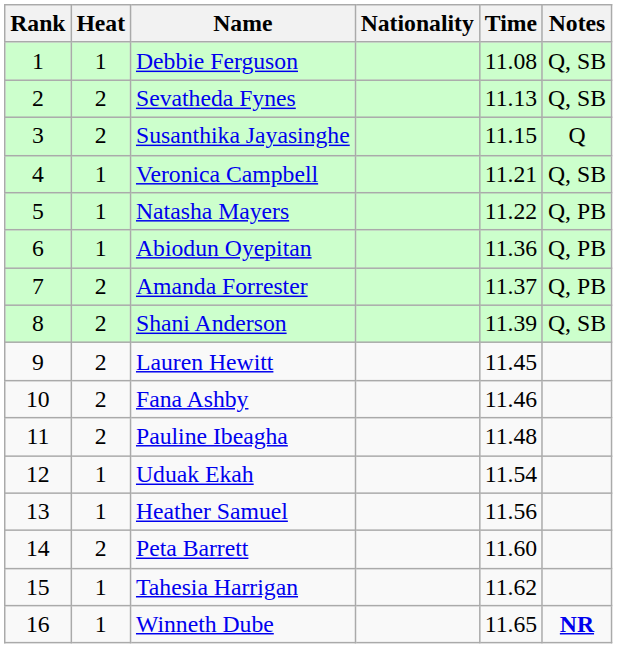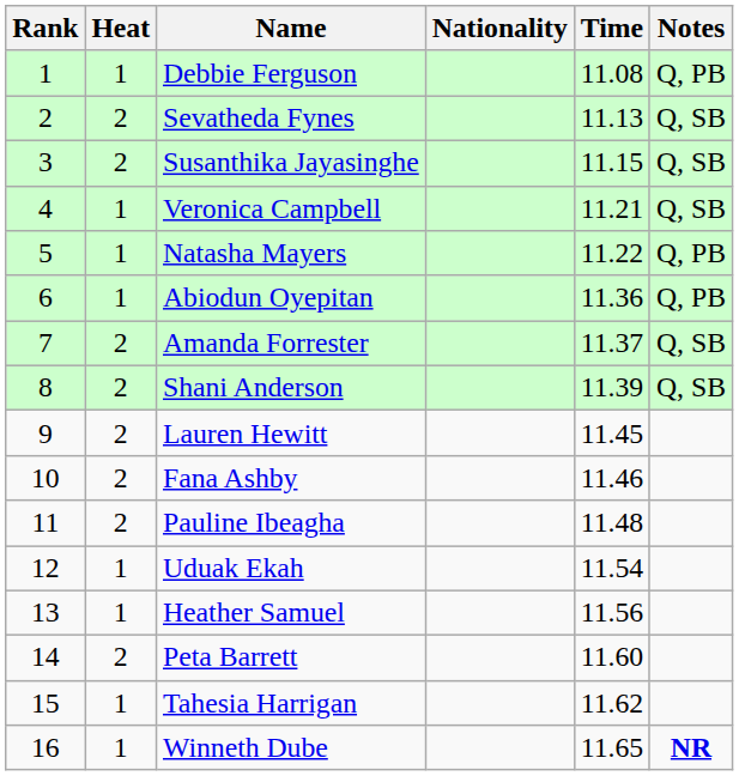 <table class="wikitable sortable" style="text-align:center">
 <tr>
 <th>Rank</th>
 <th>Heat</th>
 <th>Name</th>
 <th>Nationality</th>
 <th>Time</th>
 <th>Notes</th>
 </tr>
 <tr bgcolor=ccffcc>
 <td>1</td>
 <td>1</td>
 <td align=left><a href='#'>Debbie Ferguson</a></td>
 <td align=left></td>
 <td>11.08</td>
-<td>Q, SB</td>
+<td>Q, PB</td>
 </tr>
 <tr bgcolor=ccffcc>
 <td>2</td>
 <td>2</td>
 <td align=left><a href='#'>Sevatheda Fynes</a></td>
 <td align=left></td>
 <td>11.13</td>
 <td>Q, SB</td>
 </tr>
 <tr bgcolor=ccffcc>
 <td>3</td>
 <td>2</td>
 <td align=left><a href='#'>Susanthika Jayasinghe</a></td>
 <td align=left></td>
 <td>11.15</td>
-<td>Q</td>
+<td>Q, SB</td>
 </tr>
 <tr bgcolor=ccffcc>
 <td>4</td>
 <td>1</td>
 <td align=left><a href='#'>Veronica Campbell</a></td>
 <td align=left></td>
 <td>11.21</td>
 <td>Q, SB</td>
 </tr>
 <tr bgcolor=ccffcc>
 <td>5</td>
 <td>1</td>
 <td align=left><a href='#'>Natasha Mayers</a></td>
 <td align=left></td>
 <td>11.22</td>
 <td>Q, PB</td>
 </tr>
 <tr bgcolor=ccffcc>
 <td>6</td>
 <td>1</td>
 <td align=left><a href='#'>Abiodun Oyepitan</a></td>
 <td align=left></td>
 <td>11.36</td>
 <td>Q, PB</td>
 </tr>
 <tr bgcolor=ccffcc>
 <td>7</td>
 <td>2</td>
 <td align=left><a href='#'>Amanda Forrester</a></td>
 <td align=left></td>
 <td>11.37</td>
-<td>Q, PB</td>
+<td>Q, SB</td>
 </tr>
 <tr bgcolor=ccffcc>
 <td>8</td>
 <td>2</td>
 <td align=left><a href='#'>Shani Anderson</a></td>
 <td align=left></td>
 <td>11.39</td>
 <td>Q, SB</td>
 </tr>
 <tr>
 <td>9</td>
 <td>2</td>
 <td align=left><a href='#'>Lauren Hewitt</a></td>
 <td align=left></td>
 <td>11.45</td>
 <td></td>
 </tr>
 <tr>
 <td>10</td>
 <td>2</td>
 <td align=left><a href='#'>Fana Ashby</a></td>
 <td align=left></td>
 <td>11.46</td>
 <td></td>
 </tr>
 <tr>
 <td>11</td>
 <td>2</td>
 <td align=left><a href='#'>Pauline Ibeagha</a></td>
 <td align=left></td>
 <td>11.48</td>
 <td></td>
 </tr>
 <tr>
 <td>12</td>
 <td>1</td>
 <td align=left><a href='#'>Uduak Ekah</a></td>
 <td align=left></td>
 <td>11.54</td>
 <td></td>
 </tr>
 <tr>
 <td>13</td>
 <td>1</td>
 <td align=left><a href='#'>Heather Samuel</a></td>
 <td align=left></td>
 <td>11.56</td>
 <td></td>
 </tr>
 <tr>
 <td>14</td>
 <td>2</td>
 <td align=left><a href='#'>Peta Barrett</a></td>
 <td align=left></td>
 <td>11.60</td>
 <td></td>
 </tr>
 <tr>
 <td>15</td>
 <td>1</td>
 <td align=left><a href='#'>Tahesia Harrigan</a></td>
 <td align=left></td>
 <td>11.62</td>
 <td></td>
 </tr>
 <tr>
 <td>16</td>
 <td>1</td>
 <td align=left><a href='#'>Winneth Dube</a></td>
 <td align=left></td>
 <td>11.65</td>
 <td><strong><a href='#'>NR</a></strong></td>
 </tr>
 </table>
